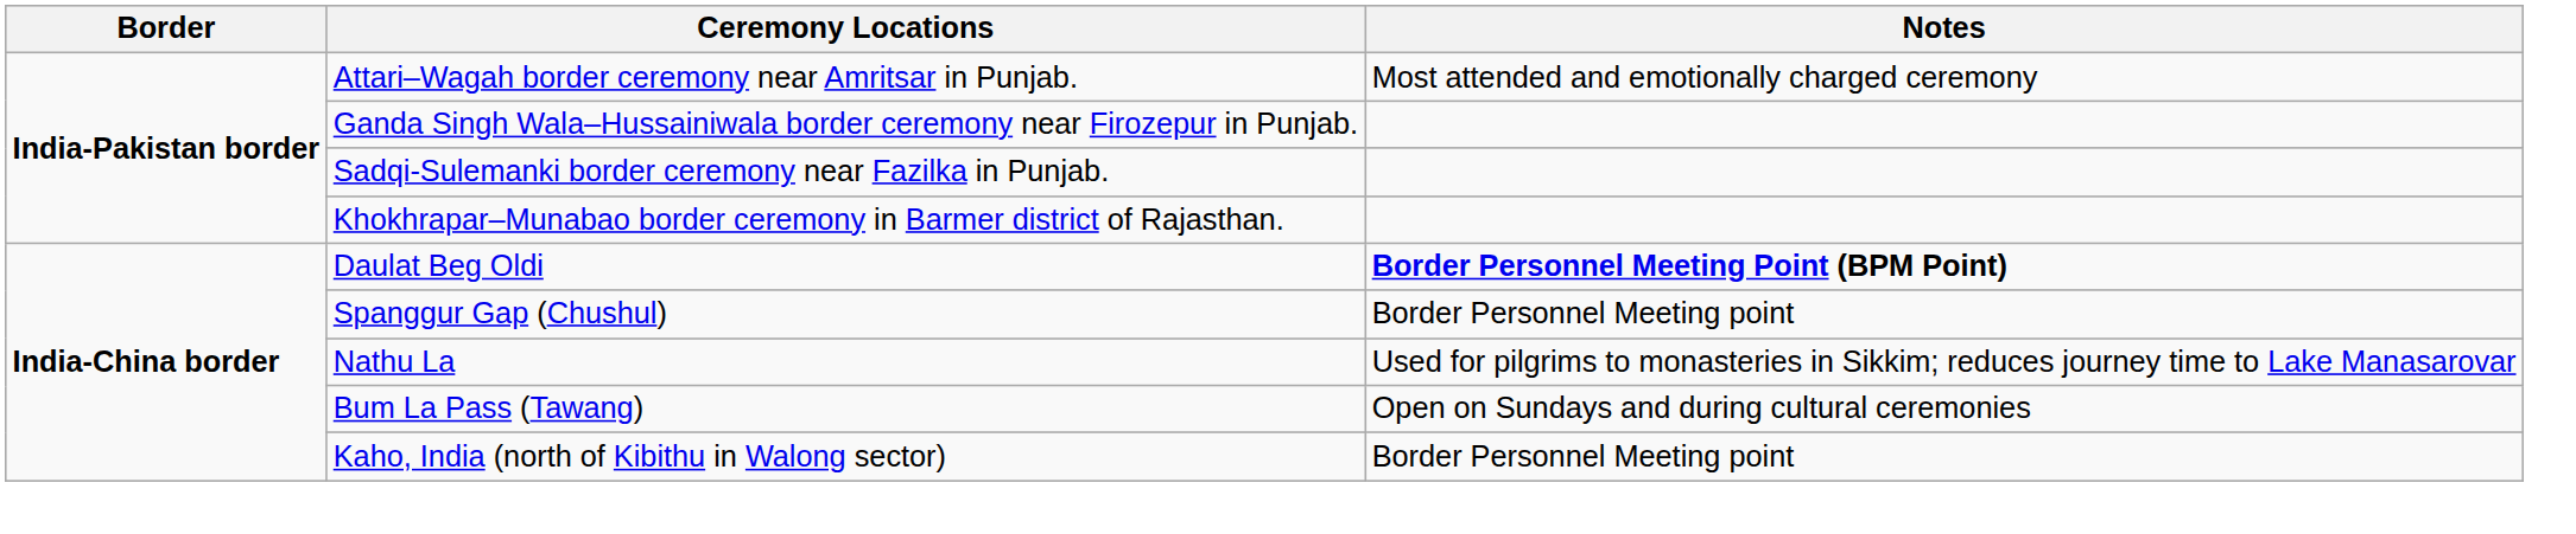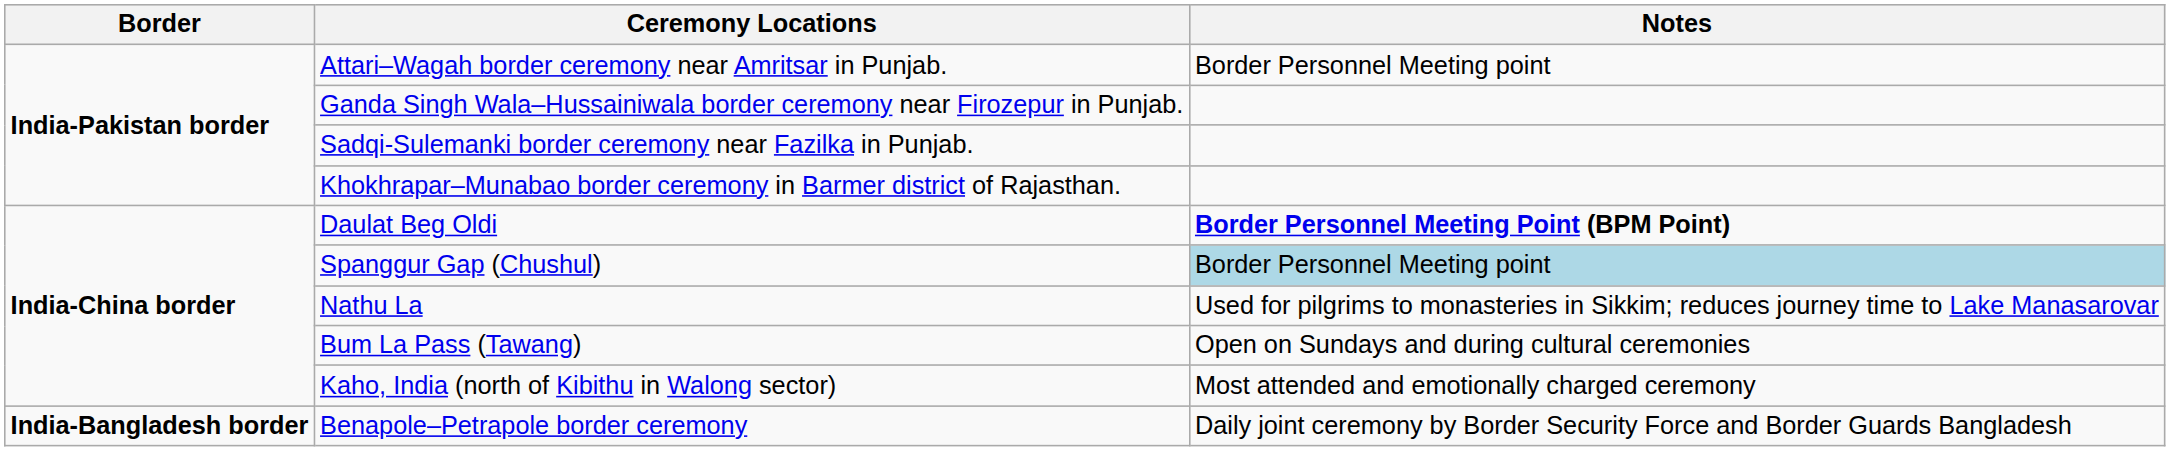 <table class="wikitable">
 <tr>
 <th>Border</th>
 <th>Ceremony Locations</th>
 <th>Notes</th>
 </tr>
 <tr>
 <td rowspan="4"><strong>India-Pakistan border</strong></td>
 <td><a href='#'>Attari–Wagah border ceremony</a> near <a href='#'>Amritsar</a> in Punjab.</td>
-<td>Most attended and emotionally charged ceremony</td>
+<td>Border Personnel Meeting point</td>
 </tr>
 <tr>
 <td><a href='#'>Ganda Singh Wala–Hussainiwala border ceremony</a> near <a href='#'>Firozepur</a> in Punjab.</td>
 <td></td>
 </tr>
 <tr>
 <td><a href='#'>Sadqi-Sulemanki border ceremony</a> near <a href='#'>Fazilka</a> in Punjab.</td>
 <td></td>
 </tr>
 <tr>
 <td><a href='#'>Khokhrapar–Munabao border ceremony</a> in <a href='#'>Barmer district</a> of Rajasthan.</td>
 <td></td>
 </tr>
 <tr>
 <td rowspan="5"><strong>India-China border</strong></td>
 <td><a href='#'>Daulat Beg Oldi</a></td>
 <td><strong><a href='#'>Border Personnel Meeting Point</a> (BPM Point)</strong></td>
 </tr>
 <tr>
 <td><a href='#'>Spanggur Gap</a> (<a href='#'>Chushul</a>)</td>
-<td>Border Personnel Meeting point</td>
+<td style="background: lightblue;">Border Personnel Meeting point</td>
 </tr>
 <tr>
 <td><a href='#'>Nathu La</a></td>
 <td>Used for pilgrims to monasteries in Sikkim; reduces journey time to <a href='#'>Lake Manasarovar</a></td>
 </tr>
 <tr>
 <td><a href='#'>Bum La Pass</a> (<a href='#'>Tawang</a>)</td>
 <td>Open on Sundays and during cultural ceremonies</td>
 </tr>
 <tr>
 <td><a href='#'>Kaho, India</a> (north of <a href='#'>Kibithu</a> in <a href='#'>Walong</a> sector)</td>
-<td>Border Personnel Meeting point</td>
+<td>Most attended and emotionally charged ceremony</td>
+</tr>
+<tr>
+<td><strong>India-Bangladesh border</strong></td>
+<td><a href='#'>Benapole–Petrapole border ceremony</a></td>
+<td>Daily joint ceremony by Border Security Force and Border Guards Bangladesh</td>
 </tr>
 </table>
